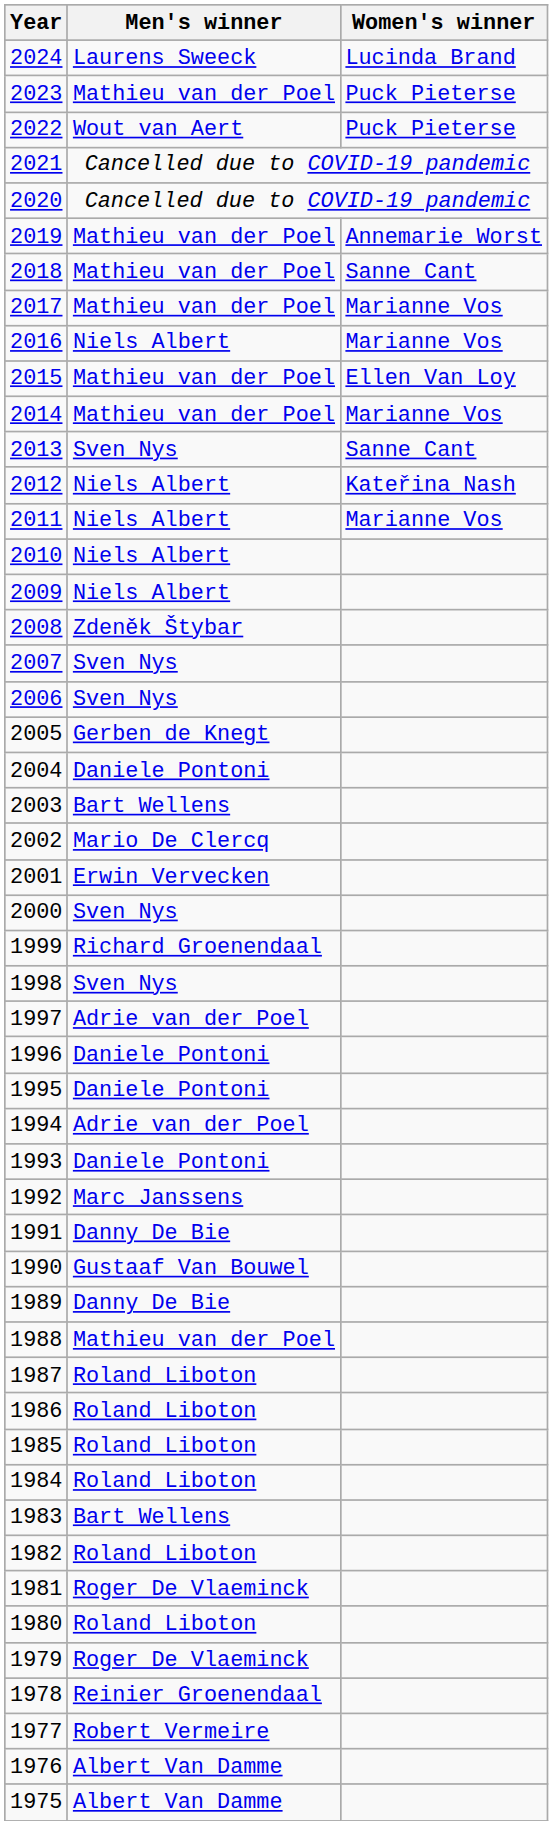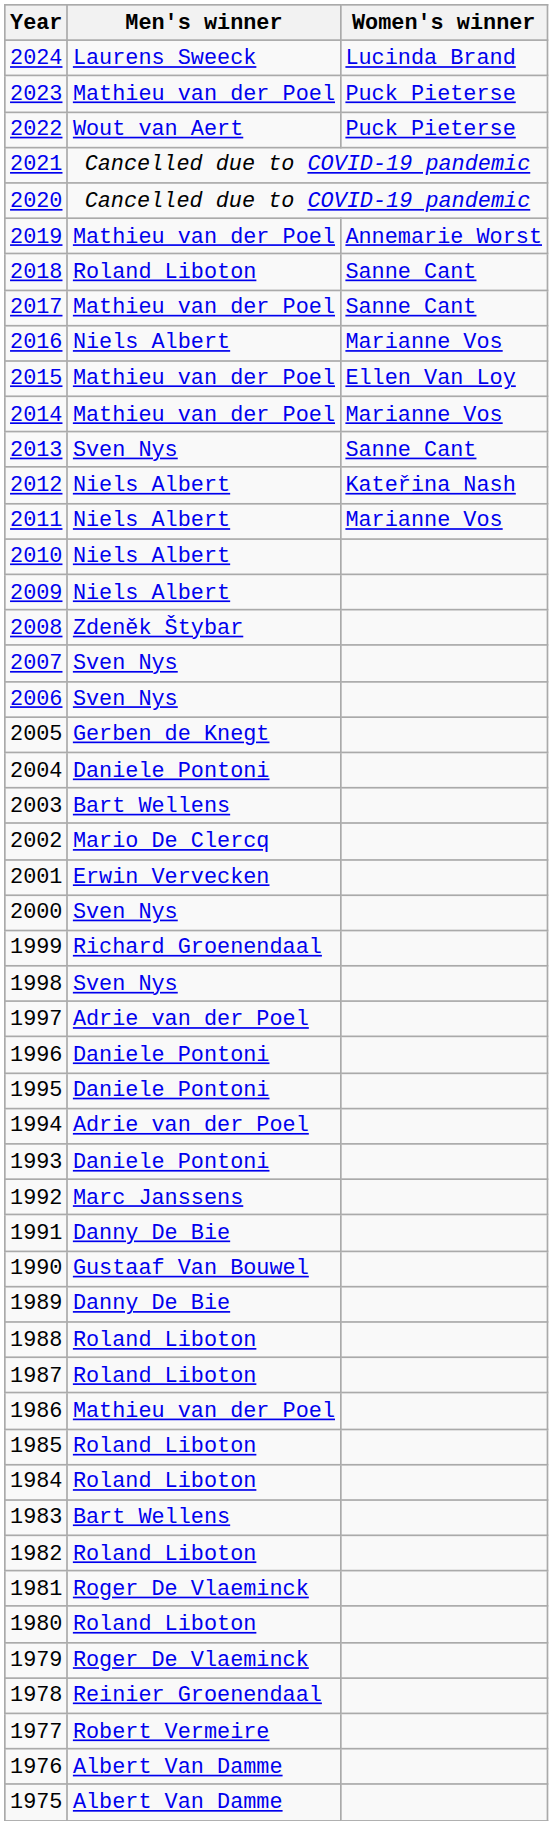 <table class="wikitable">
 <tr>
 <th>Year</th>
 <th>Men's winner</th>
 <th>Women's winner</th>
 </tr>
 <tr>
 <td><a href='#'>2024</a></td>
 <td> <a href='#'>Laurens Sweeck</a></td>
 <td> <a href='#'>Lucinda Brand</a></td>
 </tr>
 <tr>
 <td><a href='#'>2023</a></td>
 <td> <a href='#'>Mathieu van der Poel</a></td>
 <td> <a href='#'>Puck Pieterse</a></td>
 </tr>
 <tr>
 <td><a href='#'>2022</a></td>
 <td> <a href='#'>Wout van Aert</a></td>
 <td> <a href='#'>Puck Pieterse</a></td>
 </tr>
 <tr>
 <td><a href='#'>2021</a></td>
 <td colspan=2 align=center><em>Cancelled due to <a href='#'>COVID-19 pandemic</a></em></td>
 </tr>
 <tr>
 <td><a href='#'>2020</a></td>
 <td colspan=2 align=center><em>Cancelled due to <a href='#'>COVID-19 pandemic</a></em></td>
 </tr>
 <tr>
 <td><a href='#'>2019</a></td>
 <td> <a href='#'>Mathieu van der Poel</a></td>
 <td> <a href='#'>Annemarie Worst</a></td>
 </tr>
 <tr>
 <td><a href='#'>2018</a></td>
-<td> <a href='#'>Mathieu van der Poel</a></td>
+<td> <a href='#'>Roland Liboton</a></td>
 <td> <a href='#'>Sanne Cant</a></td>
 </tr>
 <tr>
 <td><a href='#'>2017</a></td>
 <td> <a href='#'>Mathieu van der Poel</a></td>
-<td> <a href='#'>Marianne Vos</a></td>
+<td> <a href='#'>Sanne Cant</a></td>
 </tr>
 <tr>
 <td><a href='#'>2016</a></td>
 <td> <a href='#'>Niels Albert</a></td>
 <td> <a href='#'>Marianne Vos</a></td>
 </tr>
 <tr>
 <td><a href='#'>2015</a></td>
 <td> <a href='#'>Mathieu van der Poel</a></td>
 <td> <a href='#'>Ellen Van Loy</a></td>
 </tr>
 <tr>
 <td><a href='#'>2014</a></td>
 <td> <a href='#'>Mathieu van der Poel</a></td>
 <td> <a href='#'>Marianne Vos</a></td>
 </tr>
 <tr>
 <td><a href='#'>2013</a></td>
 <td> <a href='#'>Sven Nys</a></td>
 <td> <a href='#'>Sanne Cant</a></td>
 </tr>
 <tr>
 <td><a href='#'>2012</a></td>
 <td> <a href='#'>Niels Albert</a></td>
 <td> <a href='#'>Kateřina Nash</a></td>
 </tr>
 <tr>
 <td><a href='#'>2011</a></td>
 <td> <a href='#'>Niels Albert</a></td>
 <td> <a href='#'>Marianne Vos</a></td>
 </tr>
 <tr>
 <td><a href='#'>2010</a></td>
 <td> <a href='#'>Niels Albert</a></td>
 <td></td>
 </tr>
 <tr>
 <td><a href='#'>2009</a></td>
 <td> <a href='#'>Niels Albert</a></td>
 <td></td>
 </tr>
 <tr>
 <td><a href='#'>2008</a></td>
 <td> <a href='#'>Zdeněk Štybar</a></td>
 <td></td>
 </tr>
 <tr>
 <td><a href='#'>2007</a></td>
 <td> <a href='#'>Sven Nys</a></td>
 <td></td>
 </tr>
 <tr>
 <td><a href='#'>2006</a></td>
 <td> <a href='#'>Sven Nys</a></td>
 <td></td>
 </tr>
 <tr>
 <td>2005</td>
 <td> <a href='#'>Gerben de Knegt</a></td>
 <td></td>
 </tr>
 <tr>
 <td>2004</td>
 <td> <a href='#'>Daniele Pontoni</a></td>
 <td></td>
 </tr>
 <tr>
 <td>2003</td>
 <td> <a href='#'>Bart Wellens</a></td>
 <td></td>
 </tr>
 <tr>
 <td>2002</td>
 <td> <a href='#'>Mario De Clercq</a></td>
 <td></td>
 </tr>
 <tr>
 <td>2001</td>
 <td> <a href='#'>Erwin Vervecken</a></td>
 <td></td>
 </tr>
 <tr>
 <td>2000</td>
 <td> <a href='#'>Sven Nys</a></td>
 <td></td>
 </tr>
 <tr>
 <td>1999</td>
 <td> <a href='#'>Richard Groenendaal</a></td>
 <td></td>
 </tr>
 <tr>
 <td>1998</td>
 <td> <a href='#'>Sven Nys</a></td>
 <td></td>
 </tr>
 <tr>
 <td>1997</td>
 <td> <a href='#'>Adrie van der Poel</a></td>
 <td></td>
 </tr>
 <tr>
 <td>1996</td>
 <td> <a href='#'>Daniele Pontoni</a></td>
 <td></td>
 </tr>
 <tr>
 <td>1995</td>
 <td> <a href='#'>Daniele Pontoni</a></td>
 <td></td>
 </tr>
 <tr>
 <td>1994</td>
 <td> <a href='#'>Adrie van der Poel</a></td>
 <td></td>
 </tr>
 <tr>
 <td>1993</td>
 <td> <a href='#'>Daniele Pontoni</a></td>
 <td></td>
 </tr>
 <tr>
 <td>1992</td>
 <td> <a href='#'>Marc Janssens</a></td>
 <td></td>
 </tr>
 <tr>
 <td>1991</td>
 <td> <a href='#'>Danny De Bie</a></td>
 <td></td>
 </tr>
 <tr>
 <td>1990</td>
 <td> <a href='#'>Gustaaf Van Bouwel</a></td>
 <td></td>
 </tr>
 <tr>
 <td>1989</td>
 <td> <a href='#'>Danny De Bie</a></td>
 <td></td>
 </tr>
 <tr>
 <td>1988</td>
-<td> <a href='#'>Mathieu van der Poel</a></td>
+<td> <a href='#'>Roland Liboton</a></td>
 <td></td>
 </tr>
 <tr>
 <td>1987</td>
 <td> <a href='#'>Roland Liboton</a></td>
 <td></td>
 </tr>
 <tr>
 <td>1986</td>
-<td> <a href='#'>Roland Liboton</a></td>
+<td> <a href='#'>Mathieu van der Poel</a></td>
 <td></td>
 </tr>
 <tr>
 <td>1985</td>
 <td> <a href='#'>Roland Liboton</a></td>
 <td></td>
 </tr>
 <tr>
 <td>1984</td>
 <td> <a href='#'>Roland Liboton</a></td>
 <td></td>
 </tr>
 <tr>
 <td>1983</td>
 <td> <a href='#'>Bart Wellens</a></td>
 <td></td>
 </tr>
 <tr>
 <td>1982</td>
 <td> <a href='#'>Roland Liboton</a></td>
 <td></td>
 </tr>
 <tr>
 <td>1981</td>
 <td> <a href='#'>Roger De Vlaeminck</a></td>
 <td></td>
 </tr>
 <tr>
 <td>1980</td>
 <td> <a href='#'>Roland Liboton</a></td>
 <td></td>
 </tr>
 <tr>
 <td>1979</td>
 <td> <a href='#'>Roger De Vlaeminck</a></td>
 <td></td>
 </tr>
 <tr>
 <td>1978</td>
 <td> <a href='#'>Reinier Groenendaal</a></td>
 <td></td>
 </tr>
 <tr>
 <td>1977</td>
 <td> <a href='#'>Robert Vermeire</a></td>
 <td></td>
 </tr>
 <tr>
 <td>1976</td>
 <td> <a href='#'>Albert Van Damme</a></td>
 <td></td>
 </tr>
 <tr>
 <td>1975</td>
 <td> <a href='#'>Albert Van Damme</a></td>
 <td></td>
 </tr>
 </table>
